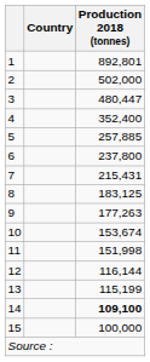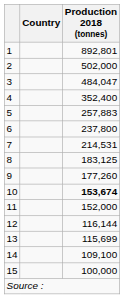 <table class="wikitable floatright">
 <tr>
 <th></th>
 <th>Country</th>
 <th>Production<br> 2018<br><small>(tonnes)</small></th>
 </tr>
 <tr>
 <td>1</td>
 <td></td>
 <td align="right">892,801</td>
 </tr>
 <tr>
 <td>2</td>
 <td></td>
 <td align="right">502,000</td>
 </tr>
 <tr>
 <td>3</td>
 <td></td>
-<td align="right">480,447</td>
+<td align="right">484,047</td>
 </tr>
 <tr>
 <td>4</td>
 <td></td>
 <td align="right">352,400</td>
 </tr>
 <tr>
 <td>5</td>
 <td></td>
-<td align="right">257,885</td>
+<td align="right">257,883</td>
 </tr>
 <tr>
 <td>6</td>
 <td></td>
 <td align="right">237,800</td>
 </tr>
 <tr>
 <td>7</td>
 <td></td>
-<td align="right">215,431</td>
+<td align="right">214,531</td>
 </tr>
 <tr>
 <td>8</td>
 <td></td>
 <td align="right">183,125</td>
 </tr>
 <tr>
 <td>9</td>
 <td></td>
-<td align="right">177,263</td>
+<td align="right">177,260</td>
 </tr>
 <tr>
 <td>10</td>
 <td></td>
-<td align="right">153,674</td>
+<td align="right"><strong>153,674</strong></td>
 </tr>
 <tr>
 <td>11</td>
 <td></td>
-<td align="right">151,998</td>
+<td align="right">152,000</td>
 </tr>
 <tr>
 <td>12</td>
 <td></td>
 <td align="right">116,144</td>
 </tr>
 <tr>
 <td>13</td>
 <td></td>
-<td align="right">115,199</td>
+<td align="right">115,699</td>
 </tr>
 <tr>
 <td>14</td>
 <td></td>
-<td align="right"><strong>109,100</strong></td>
+<td align="right">109,100</td>
 </tr>
 <tr>
 <td>15</td>
 <td></td>
 <td align="right">100,000</td>
 </tr>
 <tr>
 <td colspan="5"><em>Source : </em></td>
 </tr>
 </table>
